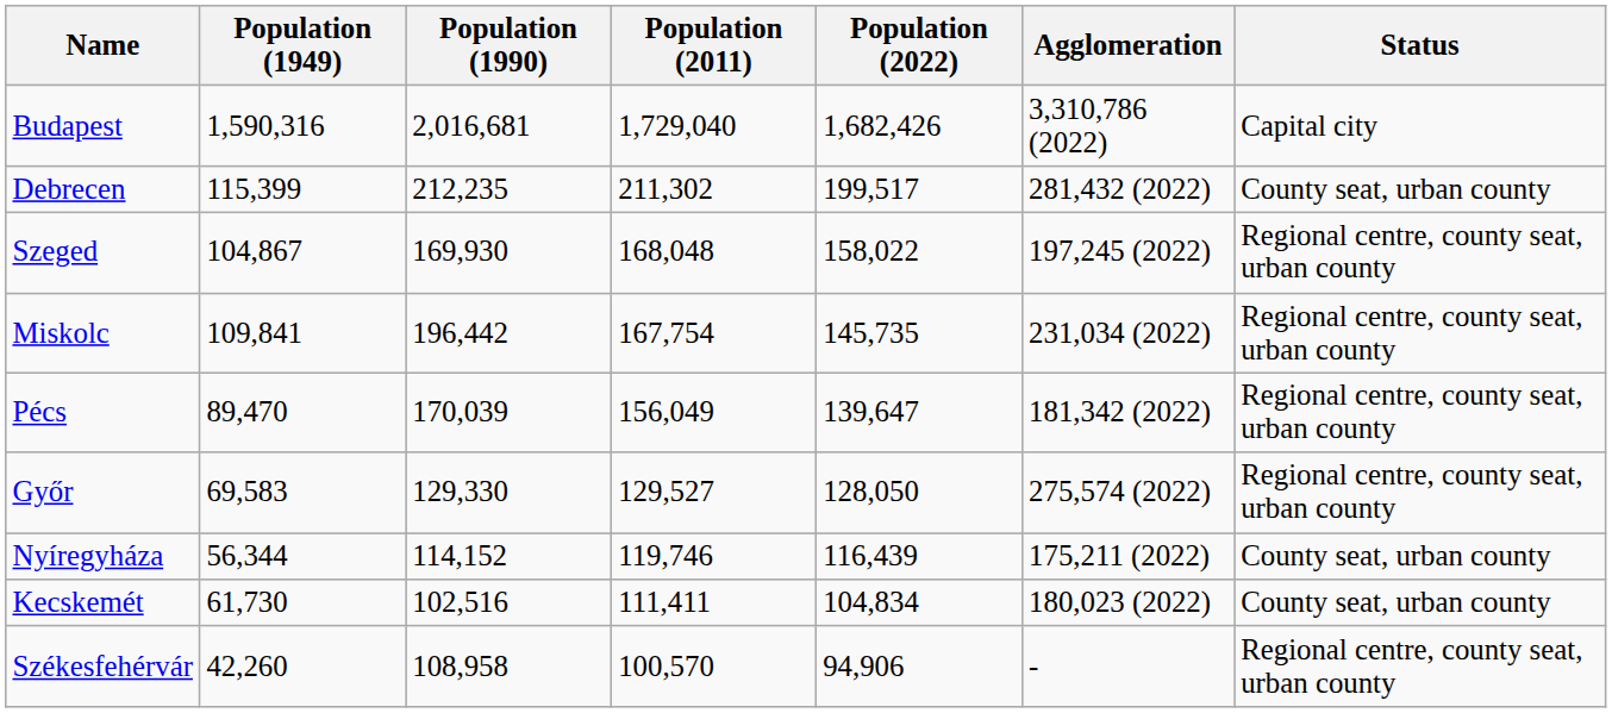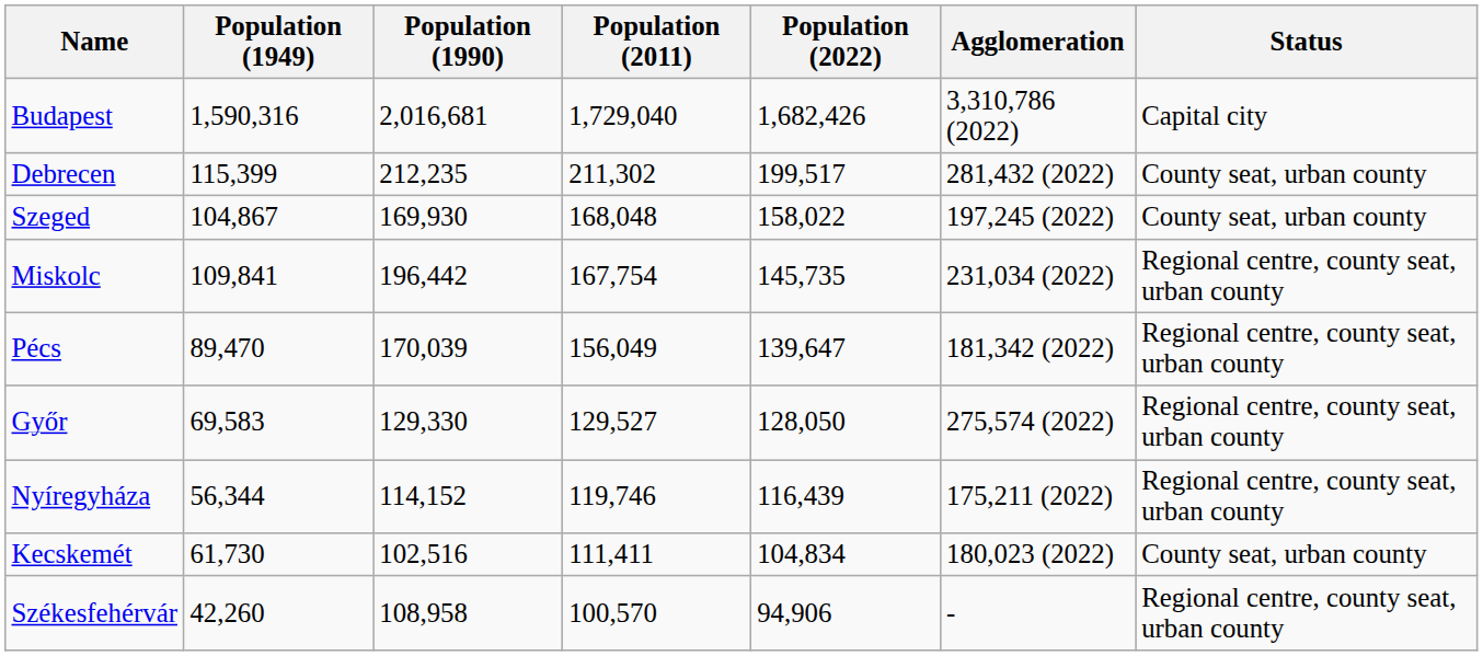 <table class="wikitable sortable">
 <tr>
 <th>Name</th>
 <th>Population (1949)</th>
 <th>Population (1990)</th>
 <th>Population (2011)</th>
 <th>Population (2022)</th>
 <th>Agglomeration</th>
 <th>Status</th>
 </tr>
 <tr>
 <td> <a href='#'>Budapest</a></td>
 <td>1,590,316</td>
 <td>2,016,681</td>
 <td>1,729,040</td>
 <td>1,682,426</td>
 <td>3,310,786 (2022)</td>
 <td>Capital city</td>
 </tr>
 <tr>
 <td> <a href='#'>Debrecen</a></td>
 <td>115,399</td>
 <td>212,235</td>
 <td>211,302</td>
 <td>199,517</td>
 <td>281,432 (2022)</td>
 <td>County seat, urban county</td>
 </tr>
 <tr>
 <td> <a href='#'>Szeged</a></td>
 <td>104,867</td>
 <td>169,930</td>
 <td>168,048</td>
 <td>158,022</td>
 <td>197,245 (2022)</td>
-<td>Regional centre, county seat, urban county</td>
+<td>County seat, urban county</td>
 </tr>
 <tr>
 <td> <a href='#'>Miskolc</a></td>
 <td>109,841</td>
 <td>196,442</td>
 <td>167,754</td>
 <td>145,735</td>
 <td>231,034 (2022)</td>
 <td>Regional centre, county seat, urban county</td>
 </tr>
 <tr>
 <td> <a href='#'>Pécs</a></td>
 <td>89,470</td>
 <td>170,039</td>
 <td>156,049</td>
 <td>139,647</td>
 <td>181,342 (2022)</td>
 <td>Regional centre, county seat, urban county</td>
 </tr>
 <tr>
 <td> <a href='#'>Győr</a></td>
 <td>69,583</td>
 <td>129,330</td>
 <td>129,527</td>
 <td>128,050</td>
 <td>275,574 (2022)</td>
 <td>Regional centre, county seat, urban county</td>
 </tr>
 <tr>
 <td> <a href='#'>Nyíregyháza</a></td>
 <td>56,344</td>
 <td>114,152</td>
 <td>119,746</td>
 <td>116,439</td>
 <td>175,211 (2022)</td>
-<td>County seat, urban county</td>
+<td>Regional centre, county seat, urban county</td>
 </tr>
 <tr>
 <td> <a href='#'>Kecskemét</a></td>
 <td>61,730</td>
 <td>102,516</td>
 <td>111,411</td>
 <td>104,834</td>
 <td>180,023 (2022)</td>
 <td>County seat, urban county</td>
 </tr>
 <tr>
 <td> <a href='#'>Székesfehérvár</a></td>
 <td>42,260</td>
 <td>108,958</td>
 <td>100,570</td>
 <td>94,906</td>
 <td>-</td>
 <td>Regional centre, county seat, urban county</td>
 </tr>
 </table>
